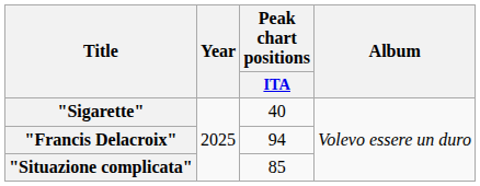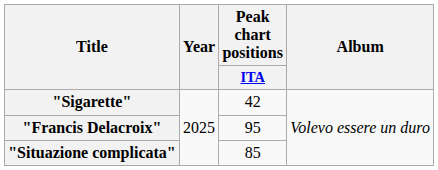 <table class="wikitable plainrowheaders" style="text-align:center;">
 <tr>
 <th scope="col" rowspan="2">Title</th>
 <th scope="col" rowspan="2">Year</th>
 <th scope="col" colspan="1">Peak chart positions</th>
 <th scope="col" rowspan="2">Album</th>
 </tr>
 <tr>
 <th scope="col" style="width:3em;font-size:90%;"><a href='#'>ITA</a><br></th>
 </tr>
 <tr>
 <th scope="row">"Sigarette"</th>
 <td rowspan="3">2025</td>
-<td>40</td>
+<td>42</td>
 <td rowspan="3"><em>Volevo essere un duro</em></td>
 </tr>
 <tr>
 <th scope="row">"Francis Delacroix"</th>
-<td>94</td>
+<td>95</td>
 </tr>
 <tr>
 <th scope="row">"Situazione complicata"</th>
 <td>85</td>
 </tr>
 </table>
